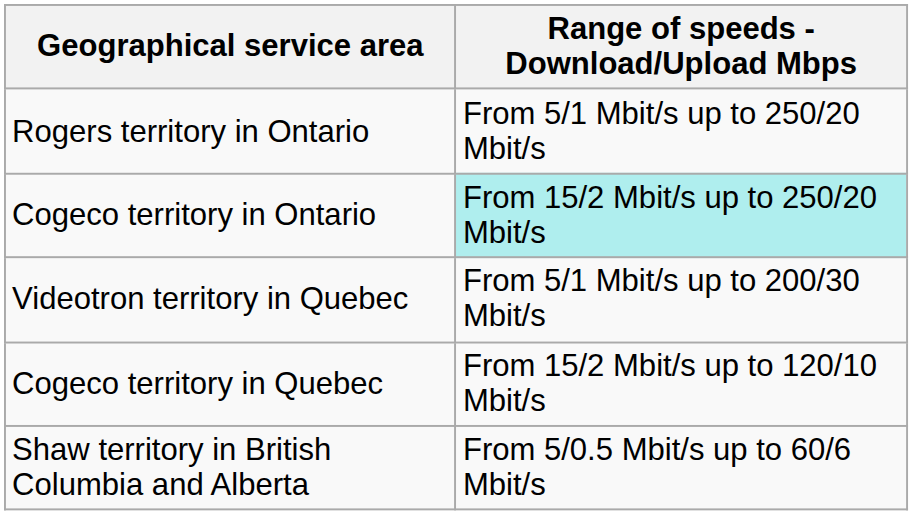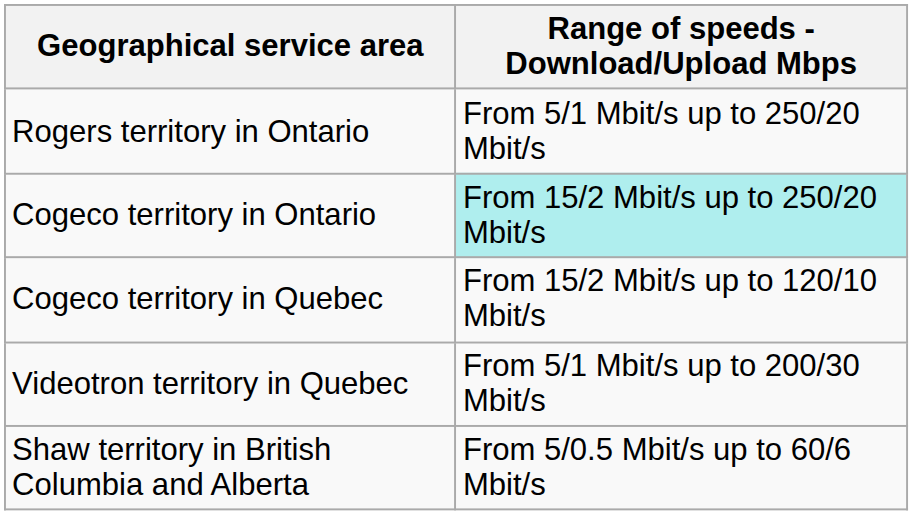 <table class="wikitable">
 <tr>
 <th scope="col" style="width: 225px;"><strong>Geographical service area</strong></th>
 <th scope="col" style="width: 225px;"><strong>Range of speeds - Download/Upload Mbps</strong></th>
 </tr>
 <tr>
 <td>Rogers territory in Ontario</td>
 <td>From 5/1 Mbit/s up to 250/20 Mbit/s</td>
 </tr>
 <tr>
 <td>Cogeco territory in Ontario</td>
 <td style="background: paleturquoise;">From 15/2 Mbit/s up to 250/20 Mbit/s</td>
 </tr>
 <tr>
+<td>Cogeco territory in Quebec</td>
+<td>From 15/2 Mbit/s up to 120/10 Mbit/s</td>
+</tr>
+<tr>
 <td>Videotron territory in Quebec</td>
 <td>From 5/1 Mbit/s up to 200/30 Mbit/s</td>
-</tr>
-<tr>
-<td>Cogeco territory in Quebec</td>
-<td>From 15/2 Mbit/s up to 120/10 Mbit/s</td>
 </tr>
 <tr>
 <td>Shaw territory in British Columbia and Alberta</td>
 <td>From 5/0.5 Mbit/s up to 60/6 Mbit/s</td>
 </tr>
 </table>
